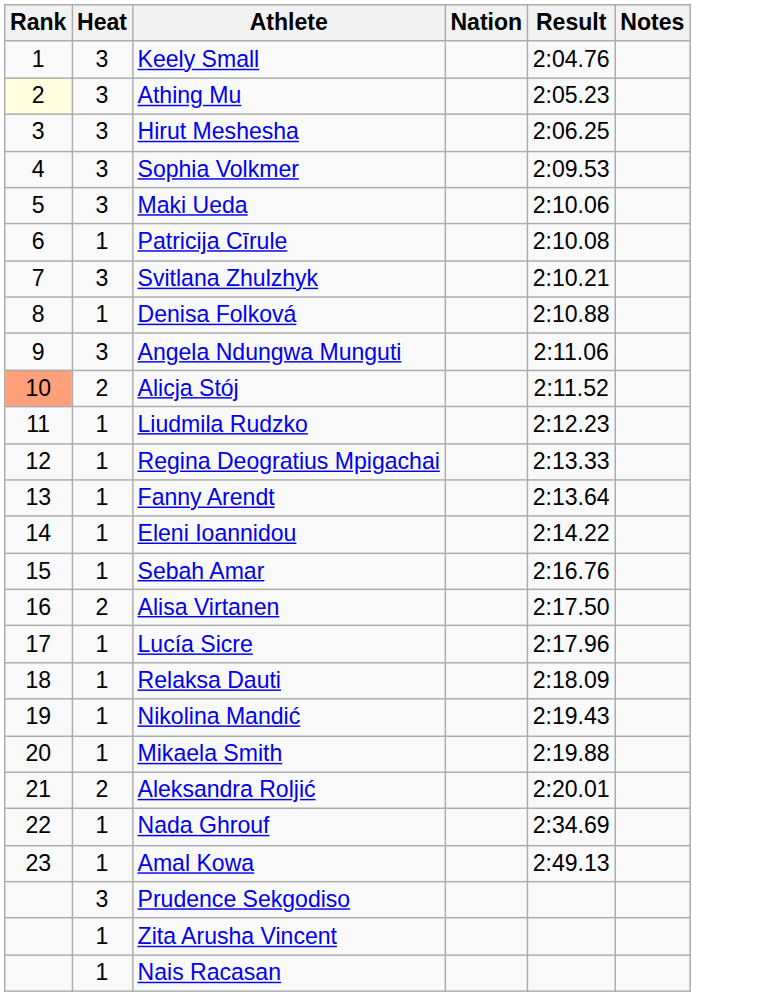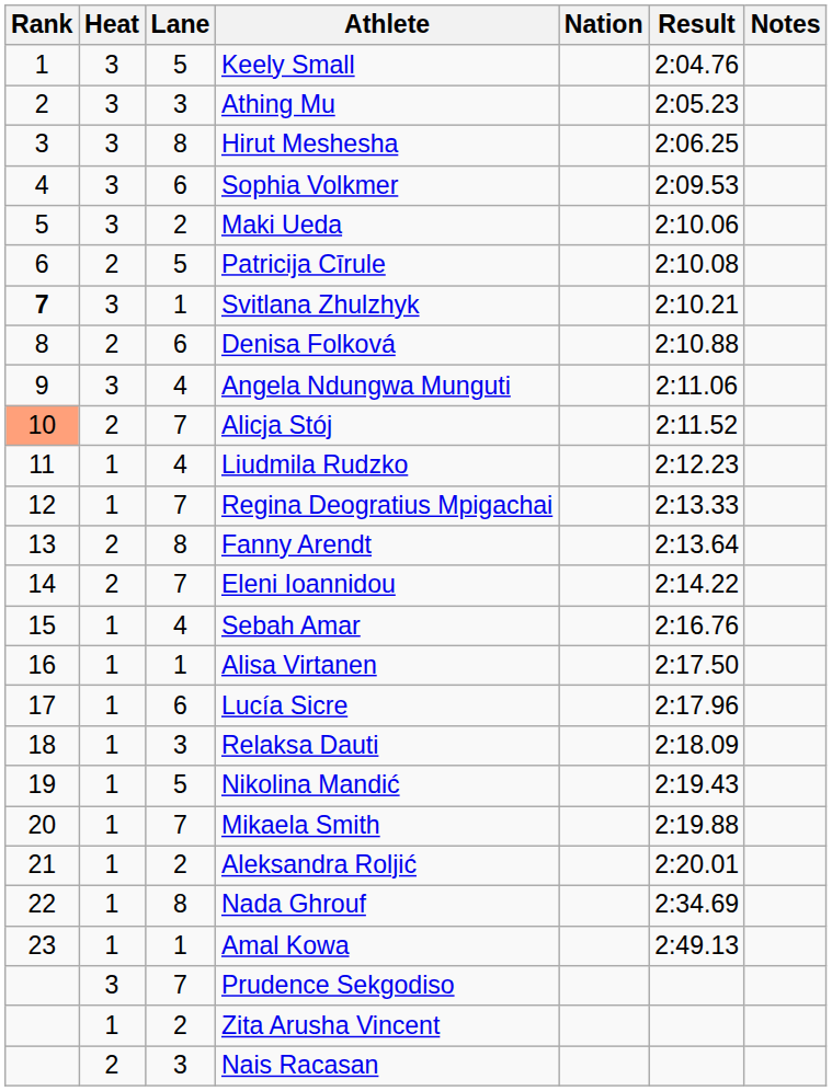 <table class="wikitable sortable" style="text-align:center">
 <tr>
 <th>Rank</th>
 <th>Heat</th>
+<th>Lane</th>
 <th>Athlete</th>
 <th>Nation</th>
 <th>Result</th>
 <th>Notes</th>
 </tr>
 <tr>
 <td>1</td>
 <td>3</td>
+<td>5</td>
 <td align=left><a href='#'>Keely Small</a></td>
 <td align=left></td>
 <td>2:04.76</td>
 <td></td>
 </tr>
 <tr>
-<td style="background: lightyellow;">2</td>
+<td>2</td>
+<td>3</td>
 <td>3</td>
 <td align=left><a href='#'>Athing Mu</a></td>
 <td align=left></td>
 <td>2:05.23</td>
 <td></td>
 </tr>
 <tr>
 <td>3</td>
 <td>3</td>
+<td>8</td>
 <td align=left><a href='#'>Hirut Meshesha</a></td>
 <td align=left></td>
 <td>2:06.25</td>
 <td></td>
 </tr>
 <tr>
 <td>4</td>
 <td>3</td>
+<td>6</td>
 <td align=left><a href='#'>Sophia Volkmer</a></td>
 <td align=left></td>
 <td>2:09.53</td>
 <td></td>
 </tr>
 <tr>
 <td>5</td>
 <td>3</td>
+<td>2</td>
 <td align=left><a href='#'>Maki Ueda</a></td>
 <td align=left></td>
 <td>2:10.06</td>
 <td></td>
 </tr>
 <tr>
 <td>6</td>
-<td>1</td>
+<td>2</td>
+<td>5</td>
 <td align=left><a href='#'>Patricija Cīrule</a></td>
 <td align=left></td>
 <td>2:10.08</td>
 <td></td>
 </tr>
 <tr>
-<td>7</td>
+<td><strong>7</strong></td>
 <td>3</td>
+<td>1</td>
 <td align=left><a href='#'>Svitlana Zhulzhyk</a></td>
 <td align=left></td>
 <td>2:10.21</td>
 <td></td>
 </tr>
 <tr>
 <td>8</td>
-<td>1</td>
+<td>2</td>
+<td>6</td>
 <td align=left><a href='#'>Denisa Folková</a></td>
 <td align=left></td>
 <td>2:10.88</td>
 <td></td>
 </tr>
 <tr>
 <td>9</td>
 <td>3</td>
+<td>4</td>
 <td align=left><a href='#'>Angela Ndungwa Munguti</a></td>
 <td align=left></td>
 <td>2:11.06</td>
 <td></td>
 </tr>
 <tr>
 <td style="background: lightsalmon;">10</td>
 <td>2</td>
+<td>7</td>
 <td align=left><a href='#'>Alicja Stój</a></td>
 <td align=left></td>
 <td>2:11.52</td>
 <td></td>
 </tr>
 <tr>
 <td>11</td>
 <td>1</td>
+<td>4</td>
 <td align=left><a href='#'>Liudmila Rudzko</a></td>
 <td align=left></td>
 <td>2:12.23</td>
 <td></td>
 </tr>
 <tr>
 <td>12</td>
 <td>1</td>
+<td>7</td>
 <td align=left><a href='#'>Regina Deogratius Mpigachai</a></td>
 <td align=left></td>
 <td>2:13.33</td>
 <td></td>
 </tr>
 <tr>
 <td>13</td>
-<td>1</td>
+<td>2</td>
+<td>8</td>
 <td align=left><a href='#'>Fanny Arendt</a></td>
 <td align=left></td>
 <td>2:13.64</td>
 <td></td>
 </tr>
 <tr>
 <td>14</td>
-<td>1</td>
+<td>2</td>
+<td>7</td>
 <td align=left><a href='#'>Eleni Ioannidou</a></td>
 <td align=left></td>
 <td>2:14.22</td>
 <td></td>
 </tr>
 <tr>
 <td>15</td>
 <td>1</td>
+<td>4</td>
 <td align=left><a href='#'>Sebah Amar</a></td>
 <td align=left></td>
 <td>2:16.76</td>
 <td></td>
 </tr>
 <tr>
 <td>16</td>
-<td>2</td>
+<td>1</td>
+<td>1</td>
 <td align=left><a href='#'>Alisa Virtanen</a></td>
 <td align=left></td>
 <td>2:17.50</td>
 <td></td>
 </tr>
 <tr>
 <td>17</td>
 <td>1</td>
+<td>6</td>
 <td align=left><a href='#'>Lucía Sicre</a></td>
 <td align=left></td>
 <td>2:17.96</td>
 <td></td>
 </tr>
 <tr>
 <td>18</td>
 <td>1</td>
+<td>3</td>
 <td align=left><a href='#'>Relaksa Dauti</a></td>
 <td align=left></td>
 <td>2:18.09</td>
 <td></td>
 </tr>
 <tr>
 <td>19</td>
 <td>1</td>
+<td>5</td>
 <td align=left><a href='#'>Nikolina Mandić</a></td>
 <td align=left></td>
 <td>2:19.43</td>
 <td></td>
 </tr>
 <tr>
 <td>20</td>
 <td>1</td>
+<td>7</td>
 <td align=left><a href='#'>Mikaela Smith</a></td>
 <td align=left></td>
 <td>2:19.88</td>
 <td></td>
 </tr>
 <tr>
 <td>21</td>
+<td>1</td>
 <td>2</td>
 <td align=left><a href='#'>Aleksandra Roljić</a></td>
 <td align=left></td>
 <td>2:20.01</td>
 <td></td>
 </tr>
 <tr>
 <td>22</td>
 <td>1</td>
+<td>8</td>
 <td align=left><a href='#'>Nada Ghrouf</a></td>
 <td align=left></td>
 <td>2:34.69</td>
 <td></td>
 </tr>
 <tr>
 <td>23</td>
+<td>1</td>
 <td>1</td>
 <td align=left><a href='#'>Amal Kowa</a></td>
 <td align=left></td>
 <td>2:49.13</td>
 <td></td>
 </tr>
 <tr>
 <td></td>
 <td>3</td>
+<td>7</td>
 <td align=left><a href='#'>Prudence Sekgodiso</a></td>
 <td align=left></td>
 <td></td>
 <td></td>
 </tr>
 <tr>
 <td></td>
 <td>1</td>
+<td>2</td>
 <td align=left><a href='#'>Zita Arusha Vincent</a></td>
 <td align=left></td>
 <td></td>
 <td></td>
 </tr>
 <tr>
 <td></td>
-<td>1</td>
+<td>2</td>
+<td>3</td>
 <td align=left><a href='#'>Nais Racasan</a></td>
 <td align=left></td>
 <td></td>
 <td></td>
 </tr>
 </table>
